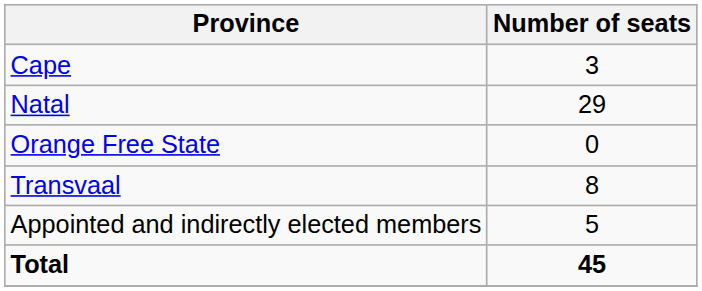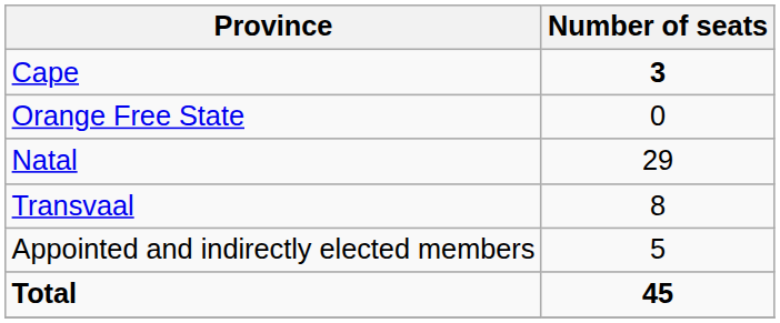 <table class="wikitable">
 <tr>
 <th>Province</th>
 <th>Number of seats</th>
 </tr>
 <tr>
 <td><a href='#'>Cape</a></td>
-<td align="center">3</td>
+<td align="center"><strong>3</strong></td>
+</tr>
+<tr>
+<td><a href='#'>Orange Free State</a></td>
+<td align="center">0</td>
 </tr>
 <tr>
 <td><a href='#'>Natal</a></td>
 <td align="center">29</td>
-</tr>
-<tr>
-<td><a href='#'>Orange Free State</a></td>
-<td align="center">0</td>
 </tr>
 <tr>
 <td><a href='#'>Transvaal</a></td>
 <td align="center">8</td>
 </tr>
 <tr>
 <td>Appointed and indirectly elected members</td>
 <td align="center">5</td>
 </tr>
 <tr>
 <td><strong>Total</strong></td>
 <td align="center"><strong>45</strong></td>
 </tr>
 <tr>
 </tr>
 </table>
